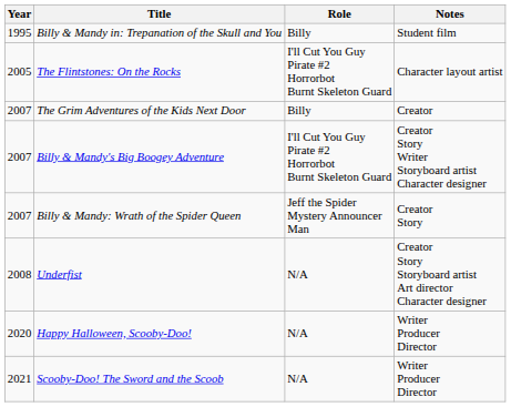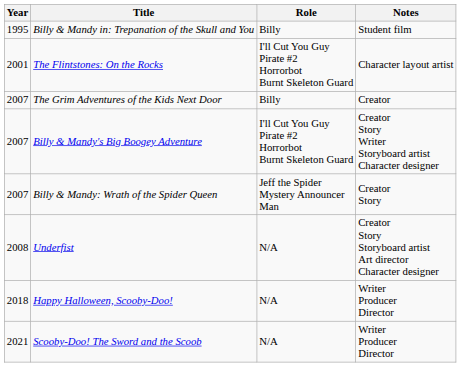 <table class="wikitable">
 <tr>
 <th>Year</th>
 <th>Title</th>
 <th>Role</th>
 <th>Notes</th>
 </tr>
 <tr>
 <td>1995</td>
 <td><em>Billy & Mandy in: Trepanation of the Skull and You</em></td>
 <td>Billy</td>
 <td>Student film</td>
 </tr>
 <tr>
-<td>2005</td>
+<td>2001</td>
 <td><em><a href='#'>The Flintstones: On the Rocks</a></em></td>
 <td>I'll Cut You Guy<br>Pirate #2<br>Horrorbot<br>Burnt Skeleton Guard</td>
 <td>Character layout artist</td>
 </tr>
 <tr>
 <td>2007</td>
 <td><em>The Grim Adventures of the Kids Next Door</em></td>
 <td>Billy</td>
 <td>Creator</td>
 </tr>
 <tr>
 <td>2007</td>
 <td><em><a href='#'>Billy & Mandy's Big Boogey Adventure</a></em></td>
 <td>I'll Cut You Guy<br>Pirate #2<br>Horrorbot<br>Burnt Skeleton Guard</td>
 <td>Creator<br>Story<br>Writer<br>Storyboard artist<br>Character designer</td>
 </tr>
 <tr>
 <td>2007</td>
 <td><em>Billy & Mandy: Wrath of the Spider Queen</em></td>
 <td>Jeff the Spider<br>Mystery Announcer<br>Man</td>
 <td>Creator<br>Story</td>
 </tr>
 <tr>
 <td>2008</td>
 <td><em><a href='#'>Underfist</a></em></td>
 <td>N/A</td>
 <td>Creator<br>Story<br>Storyboard artist<br>Art director<br>Character designer</td>
 </tr>
 <tr>
-<td>2020</td>
+<td>2018</td>
 <td><em><a href='#'>Happy Halloween, Scooby-Doo!</a></em></td>
 <td>N/A</td>
 <td>Writer<br>Producer<br>Director</td>
 </tr>
 <tr>
 <td>2021</td>
 <td><em><a href='#'>Scooby-Doo! The Sword and the Scoob</a></em></td>
 <td>N/A</td>
 <td>Writer<br>Producer<br>Director</td>
 </tr>
 </table>
